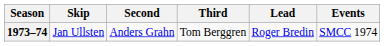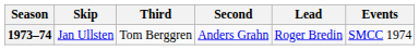 <table class="wikitable">
 <tr>
 <th scope="col">Season</th>
 <th scope="col">Skip</th>
+<th scope="col">Third</th>
 <th scope="col">Second</th>
-<th scope="col">Third</th>
 <th scope="col">Lead</th>
 <th scope="col">Events</th>
 </tr>
 <tr>
 <th scope="row">1973–74</th>
 <td><a href='#'>Jan Ullsten</a></td>
+<td>Tom Berggren</td>
 <td><a href='#'>Anders Grahn</a></td>
-<td>Tom Berggren</td>
 <td><a href='#'>Roger Bredin</a></td>
 <td><a href='#'>SMCC</a> 1974 <br> </td>
 </tr>
 </table>
